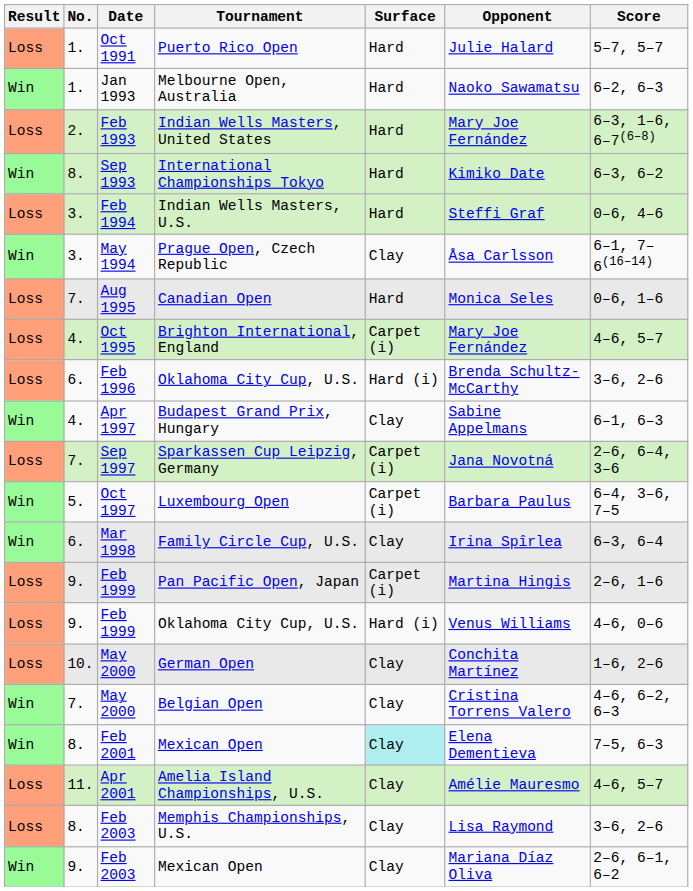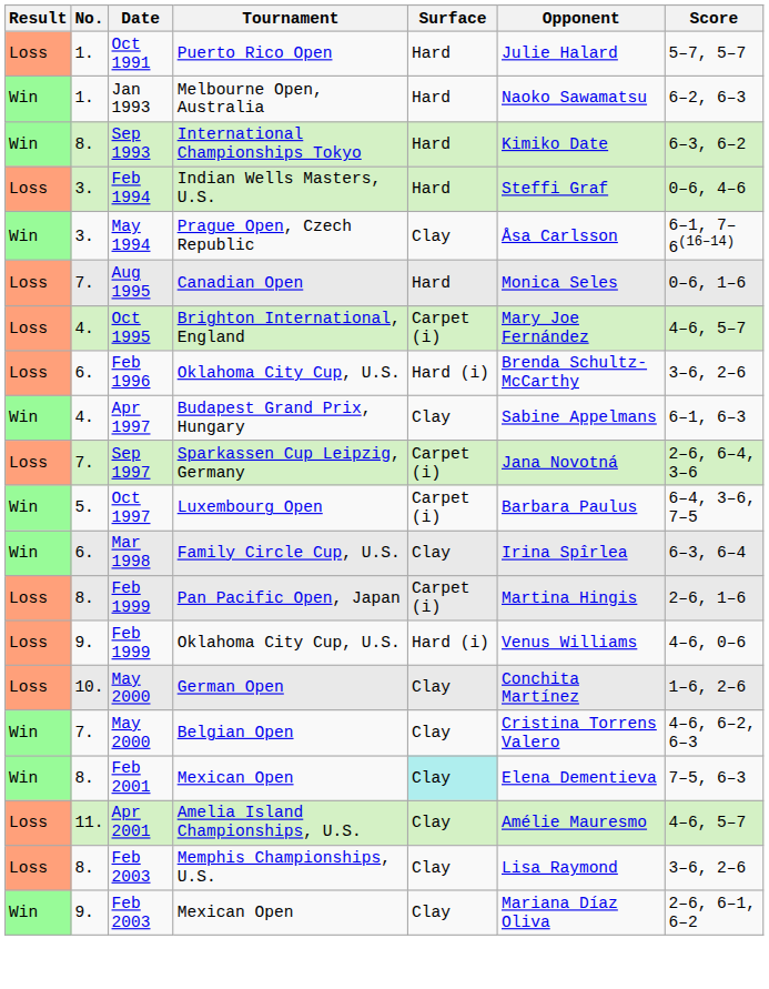 <table class="wikitable sortable">
 <tr>
 <th>Result</th>
 <th>No.</th>
 <th>Date</th>
 <th>Tournament</th>
 <th>Surface</th>
 <th>Opponent</th>
 <th class="unsortable">Score</th>
 </tr>
 <tr>
 <td style="background:#ffa07a;">Loss</td>
 <td>1.</td>
 <td><a href='#'>Oct 1991</a></td>
 <td><a href='#'>Puerto Rico Open</a></td>
 <td>Hard</td>
 <td> <a href='#'>Julie Halard</a></td>
 <td>5–7, 5–7</td>
 </tr>
 <tr>
 <td style="background:#98fb98;">Win</td>
 <td>1.</td>
 <td>Jan 1993</td>
 <td>Melbourne Open, Australia</td>
 <td>Hard</td>
 <td> <a href='#'>Naoko Sawamatsu</a></td>
 <td>6–2, 6–3</td>
-</tr>
-<tr style="background:#d4f1c5;">
-<td style="background:#ffa07a;">Loss</td>
-<td>2.</td>
-<td><a href='#'>Feb 1993</a></td>
-<td><a href='#'>Indian Wells Masters</a>, United States</td>
-<td>Hard</td>
-<td> <a href='#'>Mary Joe Fernández</a></td>
-<td>6–3, 1–6, 6–7<sup>(6–8)</sup></td>
 </tr>
 <tr style="background:#d4f1c5;">
 <td style="background:#98fb98;">Win</td>
 <td>8.</td>
 <td><a href='#'>Sep 1993</a></td>
 <td><a href='#'>International Championships Tokyo</a></td>
 <td>Hard</td>
 <td> <a href='#'>Kimiko Date</a></td>
 <td>6–3, 6–2</td>
 </tr>
 <tr style="background:#d4f1c5;">
 <td style="background:#ffa07a;">Loss</td>
 <td>3.</td>
 <td><a href='#'>Feb 1994</a></td>
 <td>Indian Wells Masters, U.S.</td>
 <td>Hard</td>
 <td> <a href='#'>Steffi Graf</a></td>
 <td>0–6, 4–6</td>
 </tr>
 <tr>
 <td style="background:#98fb98;">Win</td>
 <td>3.</td>
 <td><a href='#'>May 1994</a></td>
 <td><a href='#'>Prague Open</a>, Czech Republic</td>
 <td>Clay</td>
 <td> <a href='#'>Åsa Carlsson</a></td>
 <td>6–1, 7–6<sup>(16–14)</sup></td>
 </tr>
 <tr style="background:#e9e9e9;">
 <td style="background:#ffa07a;">Loss</td>
 <td>7.</td>
 <td><a href='#'>Aug 1995</a></td>
 <td><a href='#'>Canadian Open</a></td>
 <td>Hard</td>
 <td> <a href='#'>Monica Seles</a></td>
 <td>0–6, 1–6</td>
 </tr>
 <tr style="background:#d4f1c5;">
 <td style="background:#ffa07a;">Loss</td>
 <td>4.</td>
 <td><a href='#'>Oct 1995</a></td>
 <td><a href='#'>Brighton International</a>, England</td>
 <td>Carpet (i)</td>
 <td> <a href='#'>Mary Joe Fernández</a></td>
 <td>4–6, 5–7</td>
 </tr>
 <tr>
 <td style="background:#ffa07a;">Loss</td>
 <td>6.</td>
 <td><a href='#'>Feb 1996</a></td>
 <td><a href='#'>Oklahoma City Cup</a>, U.S.</td>
 <td>Hard (i)</td>
 <td> <a href='#'>Brenda Schultz-McCarthy</a></td>
 <td>3–6, 2–6</td>
 </tr>
 <tr>
 <td style="background:#98fb98;">Win</td>
 <td>4.</td>
 <td><a href='#'>Apr 1997</a></td>
 <td><a href='#'>Budapest Grand Prix</a>, Hungary</td>
 <td>Clay</td>
 <td> <a href='#'>Sabine Appelmans</a></td>
 <td>6–1, 6–3</td>
 </tr>
 <tr style="background:#d4f1c5;">
 <td style="background:#ffa07a;">Loss</td>
 <td>7.</td>
 <td><a href='#'>Sep 1997</a></td>
 <td><a href='#'>Sparkassen Cup Leipzig</a>, Germany</td>
 <td>Carpet (i)</td>
 <td> <a href='#'>Jana Novotná</a></td>
 <td>2–6, 6–4, 3–6</td>
 </tr>
 <tr>
 <td style="background:#98fb98;">Win</td>
 <td>5.</td>
 <td><a href='#'>Oct 1997</a></td>
 <td><a href='#'>Luxembourg Open</a></td>
 <td>Carpet (i)</td>
 <td> <a href='#'>Barbara Paulus</a></td>
 <td>6–4, 3–6, 7–5</td>
 </tr>
 <tr style="background:#e9e9e9;">
 <td style="background:#98fb98;">Win</td>
 <td>6.</td>
 <td><a href='#'>Mar 1998</a></td>
 <td><a href='#'>Family Circle Cup</a>, U.S.</td>
 <td>Clay</td>
 <td> <a href='#'>Irina Spîrlea</a></td>
 <td>6–3, 6–4</td>
 </tr>
 <tr style="background:#e9e9e9;">
 <td style="background:#ffa07a;">Loss</td>
-<td>9.</td>
+<td>8.</td>
 <td><a href='#'>Feb 1999</a></td>
 <td><a href='#'>Pan Pacific Open</a>, Japan</td>
 <td>Carpet (i)</td>
 <td> <a href='#'>Martina Hingis</a></td>
 <td>2–6, 1–6</td>
 </tr>
 <tr>
 <td style="background:#ffa07a;">Loss</td>
 <td>9.</td>
 <td><a href='#'>Feb 1999</a></td>
 <td>Oklahoma City Cup, U.S.</td>
 <td>Hard (i)</td>
 <td> <a href='#'>Venus Williams</a></td>
 <td>4–6, 0–6</td>
 </tr>
 <tr style="background:#e9e9e9;">
 <td style="background:#ffa07a;">Loss</td>
 <td>10.</td>
 <td><a href='#'>May 2000</a></td>
 <td><a href='#'>German Open</a></td>
 <td>Clay</td>
 <td> <a href='#'>Conchita Martínez</a></td>
 <td>1–6, 2–6</td>
 </tr>
 <tr>
 <td style="background:#98fb98;">Win</td>
 <td>7.</td>
 <td><a href='#'>May 2000</a></td>
 <td><a href='#'>Belgian Open</a></td>
 <td>Clay</td>
 <td> <a href='#'>Cristina Torrens Valero</a></td>
 <td>4–6, 6–2, 6–3</td>
 </tr>
 <tr>
 <td style="background:#98fb98;">Win</td>
 <td>8.</td>
 <td><a href='#'>Feb 2001</a></td>
 <td><a href='#'>Mexican Open</a></td>
 <td style="background: paleturquoise;">Clay</td>
 <td> <a href='#'>Elena Dementieva</a></td>
 <td>7–5, 6–3</td>
 </tr>
 <tr style="background:#d4f1c5;">
 <td style="background:#ffa07a;">Loss</td>
 <td>11.</td>
 <td><a href='#'>Apr 2001</a></td>
 <td><a href='#'>Amelia Island Championships</a>, U.S.</td>
 <td>Clay</td>
 <td> <a href='#'>Amélie Mauresmo</a></td>
 <td>4–6, 5–7</td>
 </tr>
 <tr>
 <td style="background:#ffa07a;">Loss</td>
 <td>8.</td>
 <td><a href='#'>Feb 2003</a></td>
 <td><a href='#'>Memphis Championships</a>, U.S.</td>
 <td>Clay</td>
 <td> <a href='#'>Lisa Raymond</a></td>
 <td>3–6, 2–6</td>
 </tr>
 <tr>
 <td style="background:#98fb98;">Win</td>
 <td>9.</td>
 <td><a href='#'>Feb 2003</a></td>
 <td>Mexican Open</td>
 <td>Clay</td>
 <td> <a href='#'>Mariana Díaz Oliva</a></td>
 <td>2–6, 6–1, 6–2</td>
 </tr>
 </table>
